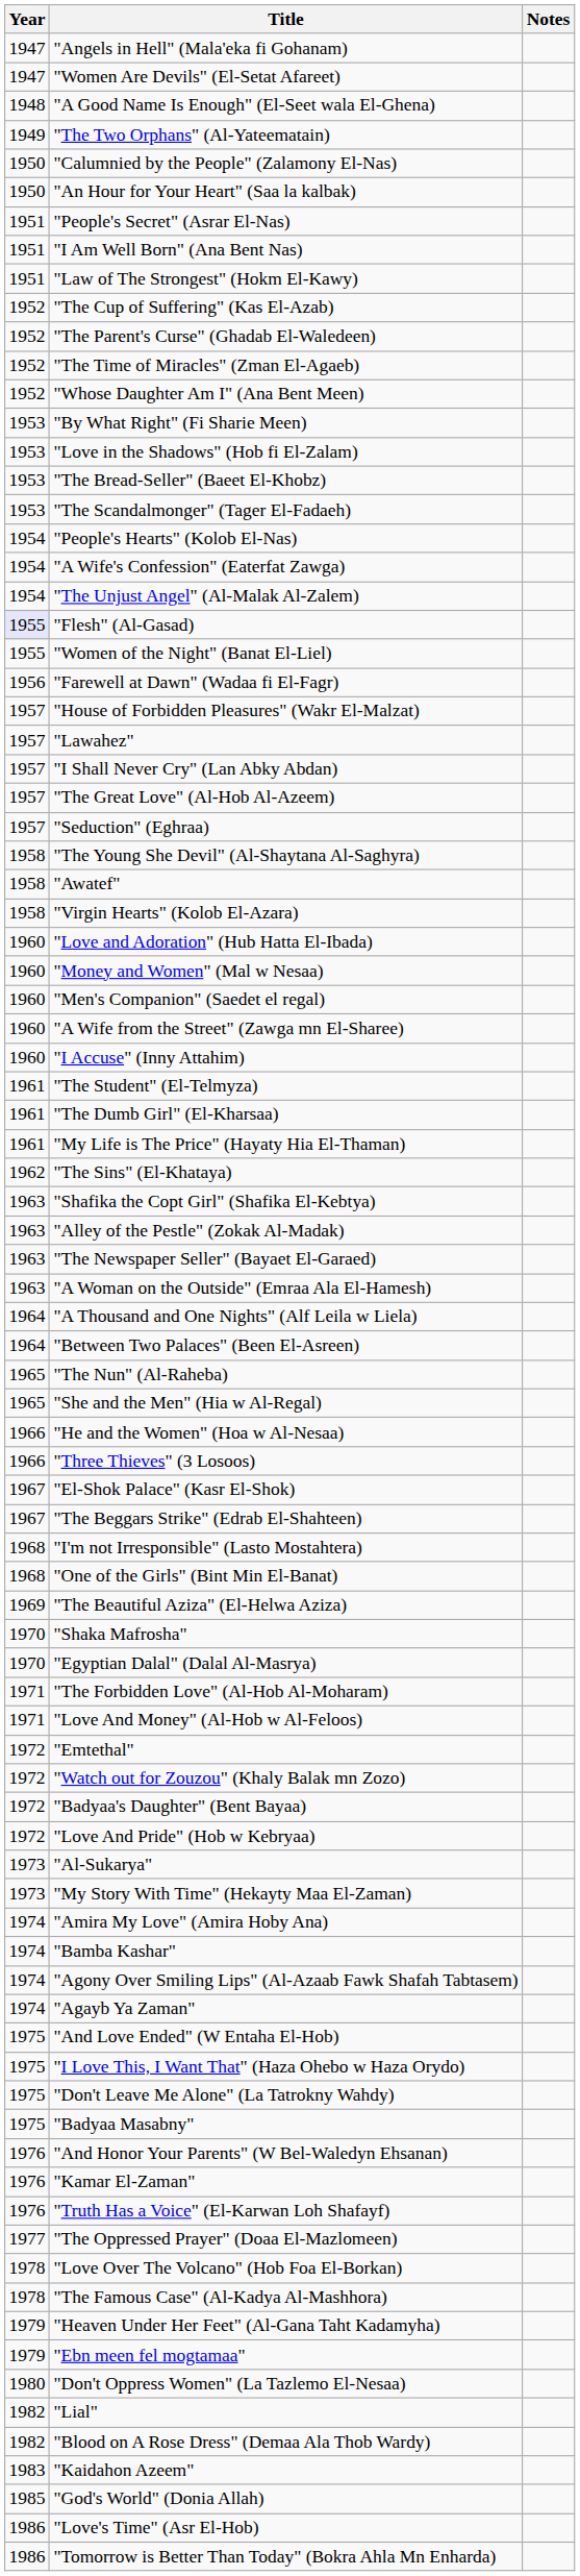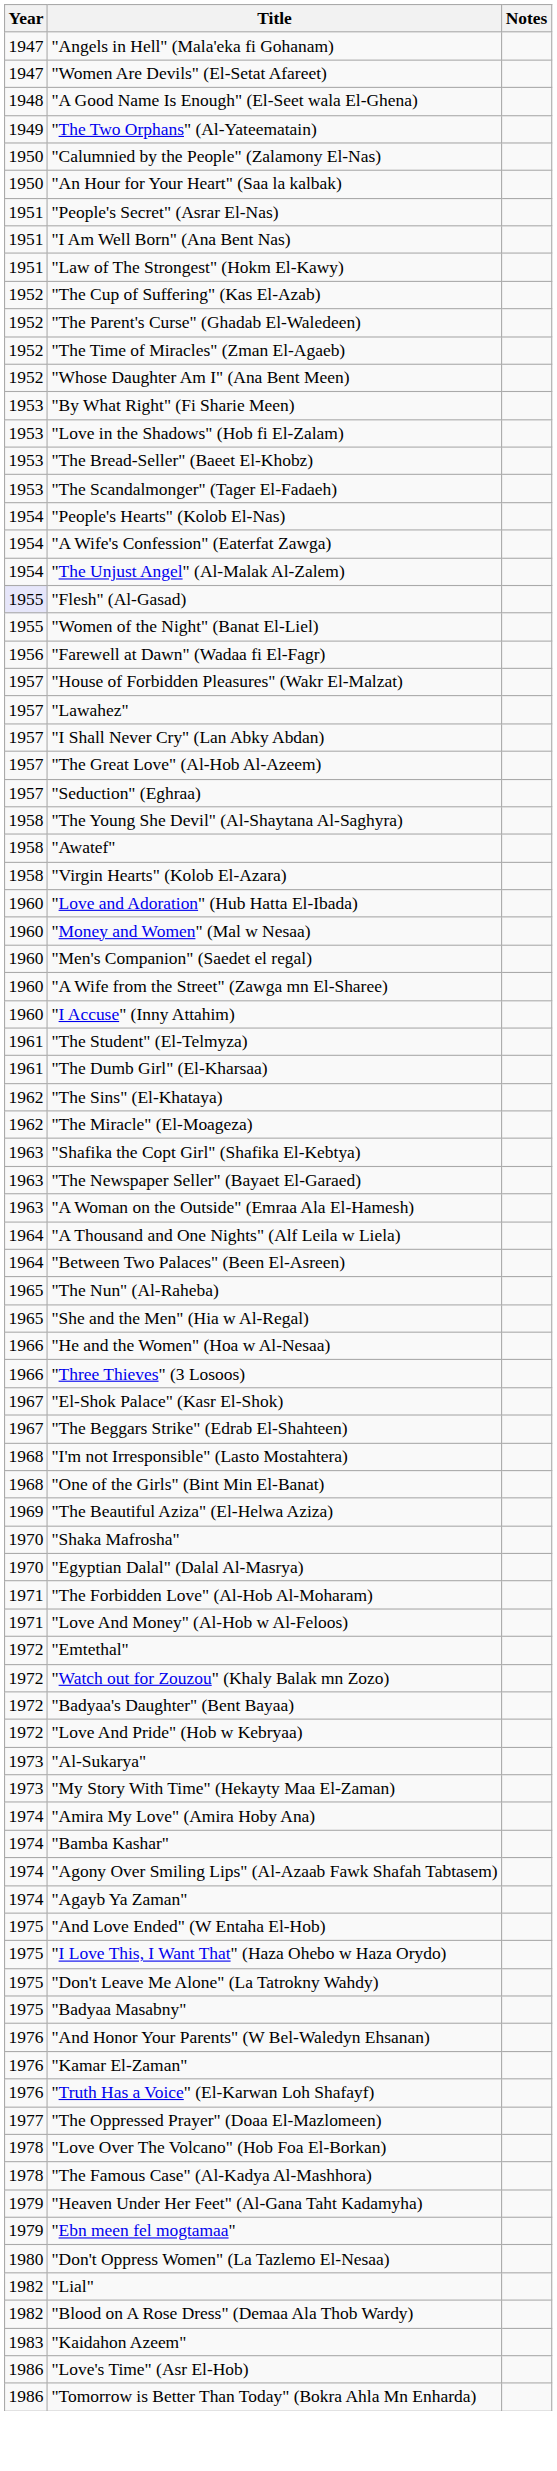 <table class="wikitable sortable">
 <tr>
 <th>Year</th>
 <th>Title</th>
 <th class="unsortable">Notes</th>
 </tr>
 <tr>
 <td>1947</td>
 <td>"Angels in Hell" (Mala'eka fi Gohanam)</td>
 <td></td>
 </tr>
 <tr>
 <td>1947</td>
 <td>"Women Are Devils" (El-Setat Afareet)</td>
 <td></td>
 </tr>
 <tr>
 <td>1948</td>
 <td>"A Good Name Is Enough" (El-Seet wala El-Ghena)</td>
 <td></td>
 </tr>
 <tr>
 <td>1949</td>
 <td>"<a href='#'>The Two Orphans</a>" (Al-Yateematain)</td>
 <td></td>
 </tr>
 <tr>
 <td>1950</td>
 <td>"Calumnied by the People" (Zalamony El-Nas)</td>
 <td></td>
 </tr>
 <tr>
 <td>1950</td>
 <td>"An Hour for Your Heart" (Saa la kalbak)</td>
 <td></td>
 </tr>
 <tr>
 <td>1951</td>
 <td>"People's Secret" (Asrar El-Nas)</td>
 <td></td>
 </tr>
 <tr>
 <td>1951</td>
 <td>"I Am Well Born" (Ana Bent Nas)</td>
 <td></td>
 </tr>
 <tr>
 <td>1951</td>
 <td>"Law of The Strongest" (Hokm El-Kawy)</td>
 <td></td>
 </tr>
 <tr>
 <td>1952</td>
 <td>"The Cup of Suffering" (Kas El-Azab)</td>
 <td></td>
 </tr>
 <tr>
 <td>1952</td>
 <td>"The Parent's Curse" (Ghadab El-Waledeen)</td>
 <td></td>
 </tr>
 <tr>
 <td>1952</td>
 <td>"The Time of Miracles" (Zman El-Agaeb)</td>
 <td></td>
 </tr>
 <tr>
 <td>1952</td>
 <td>"Whose Daughter Am I" (Ana Bent Meen)</td>
 <td></td>
 </tr>
 <tr>
 <td>1953</td>
 <td>"By What Right" (Fi Sharie Meen)</td>
 <td></td>
 </tr>
 <tr>
 <td>1953</td>
 <td>"Love in the Shadows" (Hob fi El-Zalam)</td>
 <td></td>
 </tr>
 <tr>
 <td>1953</td>
 <td>"The Bread-Seller" (Baeet El-Khobz)</td>
 <td></td>
 </tr>
 <tr>
 <td>1953</td>
 <td>"The Scandalmonger" (Tager El-Fadaeh)</td>
 <td></td>
 </tr>
 <tr>
 <td>1954</td>
 <td>"People's Hearts" (Kolob El-Nas)</td>
 <td></td>
 </tr>
 <tr>
 <td>1954</td>
 <td>"A Wife's Confession" (Eaterfat Zawga)</td>
 <td></td>
 </tr>
 <tr>
 <td>1954</td>
 <td>"<a href='#'>The Unjust Angel</a>" (Al-Malak Al-Zalem)</td>
 <td></td>
 </tr>
 <tr>
 <td style="background: lavender;">1955</td>
 <td>"Flesh" (Al-Gasad)</td>
 <td></td>
 </tr>
 <tr>
 <td>1955</td>
 <td>"Women of the Night" (Banat El-Liel)</td>
 <td></td>
 </tr>
 <tr>
 <td>1956</td>
 <td>"Farewell at Dawn" (Wadaa fi El-Fagr)</td>
 <td></td>
 </tr>
 <tr>
 <td>1957</td>
 <td>"House of Forbidden Pleasures" (Wakr El-Malzat)</td>
 <td></td>
 </tr>
 <tr>
 <td>1957</td>
 <td>"Lawahez"</td>
 <td></td>
 </tr>
 <tr>
 <td>1957</td>
 <td>"I Shall Never Cry" (Lan Abky Abdan)</td>
 <td></td>
 </tr>
 <tr>
 <td>1957</td>
 <td>"The Great Love" (Al-Hob Al-Azeem)</td>
 <td></td>
 </tr>
 <tr>
 <td>1957</td>
 <td>"Seduction" (Eghraa)</td>
 <td></td>
 </tr>
 <tr>
 <td>1958</td>
 <td>"The Young She Devil" (Al-Shaytana Al-Saghyra)</td>
 <td></td>
 </tr>
 <tr>
 <td>1958</td>
 <td>"Awatef"</td>
 <td></td>
 </tr>
 <tr>
 <td>1958</td>
 <td>"Virgin Hearts" (Kolob El-Azara)</td>
 <td></td>
 </tr>
 <tr>
 <td>1960</td>
 <td>"<a href='#'>Love and Adoration</a>" (Hub Hatta El-Ibada)</td>
 <td></td>
 </tr>
 <tr>
 <td>1960</td>
 <td>"<a href='#'>Money and Women</a>" (Mal w Nesaa)</td>
 <td></td>
 </tr>
 <tr>
 <td>1960</td>
 <td>"Men's Companion" (Saedet el regal)</td>
 <td></td>
 </tr>
 <tr>
 <td>1960</td>
 <td>"A Wife from the Street" (Zawga mn El-Sharee)</td>
 <td></td>
 </tr>
 <tr>
 <td>1960</td>
 <td>"<a href='#'>I Accuse</a>" (Inny Attahim)</td>
 <td></td>
 </tr>
 <tr>
 <td>1961</td>
 <td>"The Student" (El-Telmyza)</td>
 <td></td>
 </tr>
 <tr>
 <td>1961</td>
 <td>"The Dumb Girl" (El-Kharsaa)</td>
 <td></td>
 </tr>
 <tr>
-<td>1961</td>
-<td>"My Life is The Price" (Hayaty Hia El-Thaman)</td>
-<td></td>
-</tr>
-<tr>
 <td>1962</td>
 <td>"The Sins" (El-Khataya)</td>
 <td></td>
 </tr>
 <tr>
-<td>1963</td>
-<td>"Shafika the Copt Girl" (Shafika El-Kebtya)</td>
+<td>1962</td>
+<td>"The Miracle" (El-Moageza)</td>
 <td></td>
 </tr>
 <tr>
 <td>1963</td>
-<td>"Alley of the Pestle" (Zokak Al-Madak)</td>
+<td>"Shafika the Copt Girl" (Shafika El-Kebtya)</td>
 <td></td>
 </tr>
 <tr>
 <td>1963</td>
 <td>"The Newspaper Seller" (Bayaet El-Garaed)</td>
 <td></td>
 </tr>
 <tr>
 <td>1963</td>
 <td>"A Woman on the Outside" (Emraa Ala El-Hamesh)</td>
 <td></td>
 </tr>
 <tr>
 <td>1964</td>
 <td>"A Thousand and One Nights" (Alf Leila w Liela)</td>
 <td></td>
 </tr>
 <tr>
 <td>1964</td>
 <td>"Between Two Palaces" (Been El-Asreen)</td>
 <td></td>
 </tr>
 <tr>
 <td>1965</td>
 <td>"The Nun" (Al-Raheba)</td>
 <td></td>
 </tr>
 <tr>
 <td>1965</td>
 <td>"She and the Men" (Hia w Al-Regal)</td>
 <td></td>
 </tr>
 <tr>
 <td>1966</td>
 <td>"He and the Women" (Hoa w Al-Nesaa)</td>
 <td></td>
 </tr>
 <tr>
 <td>1966</td>
 <td>"<a href='#'>Three Thieves</a>" (3 Losoos)</td>
 <td></td>
 </tr>
 <tr>
 <td>1967</td>
 <td>"El-Shok Palace" (Kasr El-Shok)</td>
 <td></td>
 </tr>
 <tr>
 <td>1967</td>
 <td>"The Beggars Strike" (Edrab El-Shahteen)</td>
 <td></td>
 </tr>
 <tr>
 <td>1968</td>
 <td>"I'm not Irresponsible" (Lasto Mostahtera)</td>
 <td></td>
 </tr>
 <tr>
 <td>1968</td>
 <td>"One of the Girls" (Bint Min El-Banat)</td>
 <td></td>
 </tr>
 <tr>
 <td>1969</td>
 <td>"The Beautiful Aziza" (El-Helwa Aziza)</td>
 <td></td>
 </tr>
 <tr>
 <td>1970</td>
 <td>"Shaka Mafrosha"</td>
 <td></td>
 </tr>
 <tr>
 <td>1970</td>
 <td>"Egyptian Dalal" (Dalal Al-Masrya)</td>
 <td></td>
 </tr>
 <tr>
 <td>1971</td>
 <td>"The Forbidden Love" (Al-Hob Al-Moharam)</td>
 <td></td>
 </tr>
 <tr>
 <td>1971</td>
 <td>"Love And Money" (Al-Hob w Al-Feloos)</td>
 <td></td>
 </tr>
 <tr>
 <td>1972</td>
 <td>"Emtethal"</td>
 <td></td>
 </tr>
 <tr>
 <td>1972</td>
 <td>"<a href='#'>Watch out for Zouzou</a>" (Khaly Balak mn Zozo)</td>
 <td></td>
 </tr>
 <tr>
 <td>1972</td>
 <td>"Badyaa's Daughter" (Bent Bayaa)</td>
 <td></td>
 </tr>
 <tr>
 <td>1972</td>
 <td>"Love And Pride" (Hob w Kebryaa)</td>
 <td></td>
 </tr>
 <tr>
 <td>1973</td>
 <td>"Al-Sukarya"</td>
 <td></td>
 </tr>
 <tr>
 <td>1973</td>
 <td>"My Story With Time" (Hekayty Maa El-Zaman)</td>
 <td></td>
 </tr>
 <tr>
 <td>1974</td>
 <td>"Amira My Love" (Amira Hoby Ana)</td>
 <td></td>
 </tr>
 <tr>
 <td>1974</td>
 <td>"Bamba Kashar"</td>
 <td></td>
 </tr>
 <tr>
 <td>1974</td>
 <td>"Agony Over Smiling Lips" (Al-Azaab Fawk Shafah Tabtasem)</td>
 <td></td>
 </tr>
 <tr>
 <td>1974</td>
 <td>"Agayb Ya Zaman"</td>
 <td></td>
 </tr>
 <tr>
 <td>1975</td>
 <td>"And Love Ended" (W Entaha El-Hob)</td>
 <td></td>
 </tr>
 <tr>
 <td>1975</td>
 <td>"<a href='#'>I Love This, I Want That</a>" (Haza Ohebo w Haza Orydo)</td>
 <td></td>
 </tr>
 <tr>
 <td>1975</td>
 <td>"Don't Leave Me Alone" (La Tatrokny Wahdy)</td>
 <td></td>
 </tr>
 <tr>
 <td>1975</td>
 <td>"Badyaa Masabny"</td>
 <td></td>
 </tr>
 <tr>
 <td>1976</td>
 <td>"And Honor Your Parents" (W Bel-Waledyn Ehsanan)</td>
 <td></td>
 </tr>
 <tr>
 <td>1976</td>
 <td>"Kamar El-Zaman"</td>
 <td></td>
 </tr>
 <tr>
 <td>1976</td>
 <td>"<a href='#'>Truth Has a Voice</a>" (El-Karwan Loh Shafayf)</td>
 <td></td>
 </tr>
 <tr>
 <td>1977</td>
 <td>"The Oppressed Prayer" (Doaa El-Mazlomeen)</td>
 <td></td>
 </tr>
 <tr>
 <td>1978</td>
 <td>"Love Over The Volcano" (Hob Foa El-Borkan)</td>
 <td></td>
 </tr>
 <tr>
 <td>1978</td>
 <td>"The Famous Case" (Al-Kadya Al-Mashhora)</td>
 <td></td>
 </tr>
 <tr>
 <td>1979</td>
 <td>"Heaven Under Her Feet" (Al-Gana Taht Kadamyha)</td>
 <td></td>
 </tr>
 <tr>
 <td>1979</td>
 <td>"<a href='#'>Ebn meen fel mogtamaa</a>"</td>
 <td></td>
 </tr>
 <tr>
 <td>1980</td>
 <td>"Don't Oppress Women" (La Tazlemo El-Nesaa)</td>
 <td></td>
 </tr>
 <tr>
 <td>1982</td>
 <td>"Lial"</td>
 <td></td>
 </tr>
 <tr>
 <td>1982</td>
 <td>"Blood on A Rose Dress" (Demaa Ala Thob Wardy)</td>
 <td></td>
 </tr>
 <tr>
 <td>1983</td>
 <td>"Kaidahon Azeem"</td>
 <td></td>
 </tr>
 <tr>
-<td>1985</td>
-<td>"God's World" (Donia Allah)</td>
-<td></td>
-</tr>
-<tr>
 <td>1986</td>
 <td>"Love's Time" (Asr El-Hob)</td>
 <td></td>
 </tr>
 <tr>
 <td>1986</td>
 <td>"Tomorrow is Better Than Today" (Bokra Ahla Mn Enharda)</td>
 <td></td>
 </tr>
 </table>
